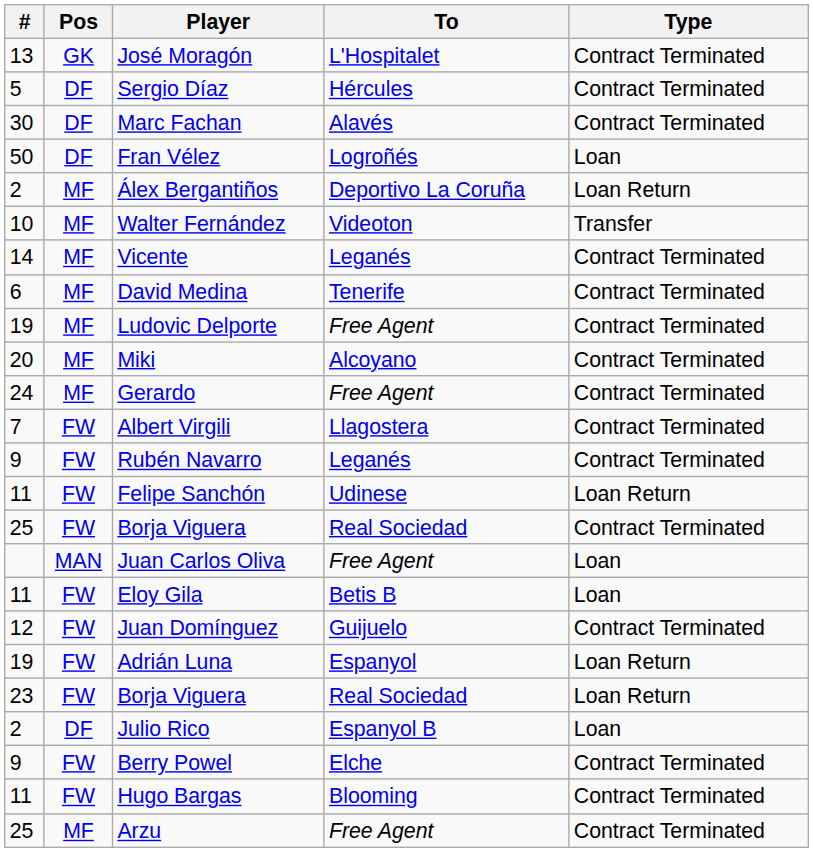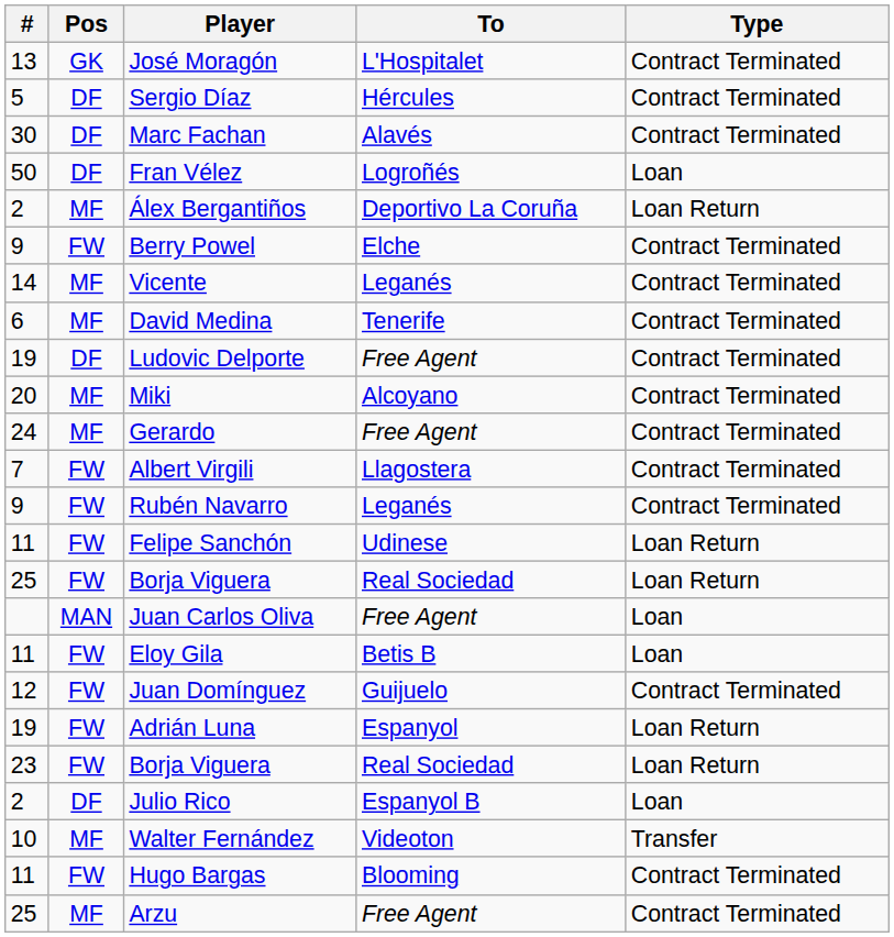 <table class="wikitable" style="width:65%; text-align:center; font-size:95%; text-align:left;">
 <tr>
 <th>#</th>
 <th>Pos</th>
 <th>Player</th>
 <th>To</th>
 <th>Type</th>
 </tr>
 <tr>
 <td>13</td>
 <td style="text-align:center;"><a href='#'>GK</a></td>
 <td> <a href='#'>José Moragón</a></td>
 <td> <a href='#'>L'Hospitalet</a></td>
 <td>Contract Terminated</td>
 </tr>
 <tr>
 <td>5</td>
 <td style="text-align:center;"><a href='#'>DF</a></td>
 <td> <a href='#'>Sergio Díaz</a></td>
 <td> <a href='#'>Hércules</a></td>
 <td>Contract Terminated</td>
 </tr>
 <tr>
 <td>30</td>
 <td style="text-align:center;"><a href='#'>DF</a></td>
 <td> <a href='#'>Marc Fachan</a></td>
 <td> <a href='#'>Alavés</a></td>
 <td>Contract Terminated</td>
 </tr>
 <tr>
 <td>50</td>
 <td style="text-align:center;"><a href='#'>DF</a></td>
 <td> <a href='#'>Fran Vélez</a></td>
 <td> <a href='#'>Logroñés</a></td>
 <td>Loan</td>
 </tr>
 <tr>
 <td>2</td>
 <td style="text-align:center;"><a href='#'>MF</a></td>
 <td> <a href='#'>Álex Bergantiños</a></td>
 <td> <a href='#'>Deportivo La Coruña</a></td>
 <td>Loan Return</td>
 </tr>
 <tr>
-<td>10</td>
-<td style="text-align:center;"><a href='#'>MF</a></td>
-<td> <a href='#'>Walter Fernández</a></td>
-<td> <a href='#'>Videoton</a></td>
-<td>Transfer</td>
+<td>9</td>
+<td style="text-align:center;"><a href='#'>FW</a></td>
+<td> <a href='#'>Berry Powel</a></td>
+<td> <a href='#'>Elche</a></td>
+<td>Contract Terminated</td>
 </tr>
 <tr>
 <td>14</td>
 <td style="text-align:center;"><a href='#'>MF</a></td>
 <td> <a href='#'>Vicente</a></td>
 <td> <a href='#'>Leganés</a></td>
 <td>Contract Terminated</td>
 </tr>
 <tr>
 <td>6</td>
 <td style="text-align:center;"><a href='#'>MF</a></td>
 <td> <a href='#'>David Medina</a></td>
 <td> <a href='#'>Tenerife</a></td>
 <td>Contract Terminated</td>
 </tr>
 <tr>
 <td>19</td>
-<td style="text-align:center;"><a href='#'>MF</a></td>
+<td style="text-align:center;"><a href='#'>DF</a></td>
 <td> <a href='#'>Ludovic Delporte</a></td>
 <td><em>Free Agent</em></td>
 <td>Contract Terminated</td>
 </tr>
 <tr>
 <td>20</td>
 <td style="text-align:center;"><a href='#'>MF</a></td>
 <td> <a href='#'>Miki</a></td>
 <td> <a href='#'>Alcoyano</a></td>
 <td>Contract Terminated</td>
 </tr>
 <tr>
 <td>24</td>
 <td style="text-align:center;"><a href='#'>MF</a></td>
 <td> <a href='#'>Gerardo</a></td>
 <td><em>Free Agent</em></td>
 <td>Contract Terminated</td>
 </tr>
 <tr>
 <td>7</td>
 <td style="text-align:center;"><a href='#'>FW</a></td>
 <td> <a href='#'>Albert Virgili</a></td>
 <td> <a href='#'>Llagostera</a></td>
 <td>Contract Terminated</td>
 </tr>
 <tr>
 <td>9</td>
 <td style="text-align:center;"><a href='#'>FW</a></td>
 <td> <a href='#'>Rubén Navarro</a></td>
 <td> <a href='#'>Leganés</a></td>
 <td>Contract Terminated</td>
 </tr>
 <tr>
 <td>11</td>
 <td style="text-align:center;"><a href='#'>FW</a></td>
 <td> <a href='#'>Felipe Sanchón</a></td>
 <td> <a href='#'>Udinese</a></td>
 <td>Loan Return</td>
 </tr>
 <tr>
 <td>25</td>
 <td style="text-align:center;"><a href='#'>FW</a></td>
 <td> <a href='#'>Borja Viguera</a></td>
 <td> <a href='#'>Real Sociedad</a></td>
-<td>Contract Terminated</td>
+<td>Loan Return</td>
 </tr>
 <tr>
 <td></td>
 <td style="text-align:center;"><a href='#'>MAN</a></td>
 <td> <a href='#'>Juan Carlos Oliva</a></td>
 <td><em>Free Agent</em></td>
 <td>Loan</td>
 </tr>
 <tr>
 <td>11</td>
 <td style="text-align:center;"><a href='#'>FW</a></td>
 <td> <a href='#'>Eloy Gila</a></td>
 <td> <a href='#'>Betis B</a></td>
 <td>Loan</td>
 </tr>
 <tr>
 <td>12</td>
 <td style="text-align:center;"><a href='#'>FW</a></td>
 <td> <a href='#'>Juan Domínguez</a></td>
 <td> <a href='#'>Guijuelo</a></td>
 <td>Contract Terminated</td>
 </tr>
 <tr>
 <td>19</td>
 <td style="text-align:center;"><a href='#'>FW</a></td>
 <td> <a href='#'>Adrián Luna</a></td>
 <td> <a href='#'>Espanyol</a></td>
 <td>Loan Return</td>
 </tr>
 <tr>
 <td>23</td>
 <td style="text-align:center;"><a href='#'>FW</a></td>
 <td> <a href='#'>Borja Viguera</a></td>
 <td> <a href='#'>Real Sociedad</a></td>
 <td>Loan Return</td>
 </tr>
 <tr>
 <td>2</td>
 <td style="text-align:center;"><a href='#'>DF</a></td>
 <td> <a href='#'>Julio Rico</a></td>
 <td> <a href='#'>Espanyol B</a></td>
 <td>Loan</td>
 </tr>
 <tr>
-<td>9</td>
-<td style="text-align:center;"><a href='#'>FW</a></td>
-<td> <a href='#'>Berry Powel</a></td>
-<td> <a href='#'>Elche</a></td>
-<td>Contract Terminated</td>
+<td>10</td>
+<td style="text-align:center;"><a href='#'>MF</a></td>
+<td> <a href='#'>Walter Fernández</a></td>
+<td> <a href='#'>Videoton</a></td>
+<td>Transfer</td>
 </tr>
 <tr>
 <td>11</td>
 <td style="text-align:center;"><a href='#'>FW</a></td>
 <td> <a href='#'>Hugo Bargas</a></td>
 <td> <a href='#'>Blooming</a></td>
 <td>Contract Terminated</td>
 </tr>
 <tr>
 <td>25</td>
 <td style="text-align:center;"><a href='#'>MF</a></td>
 <td> <a href='#'>Arzu</a></td>
 <td><em>Free Agent</em></td>
 <td>Contract Terminated</td>
 </tr>
 <tr>
 </tr>
 </table>
